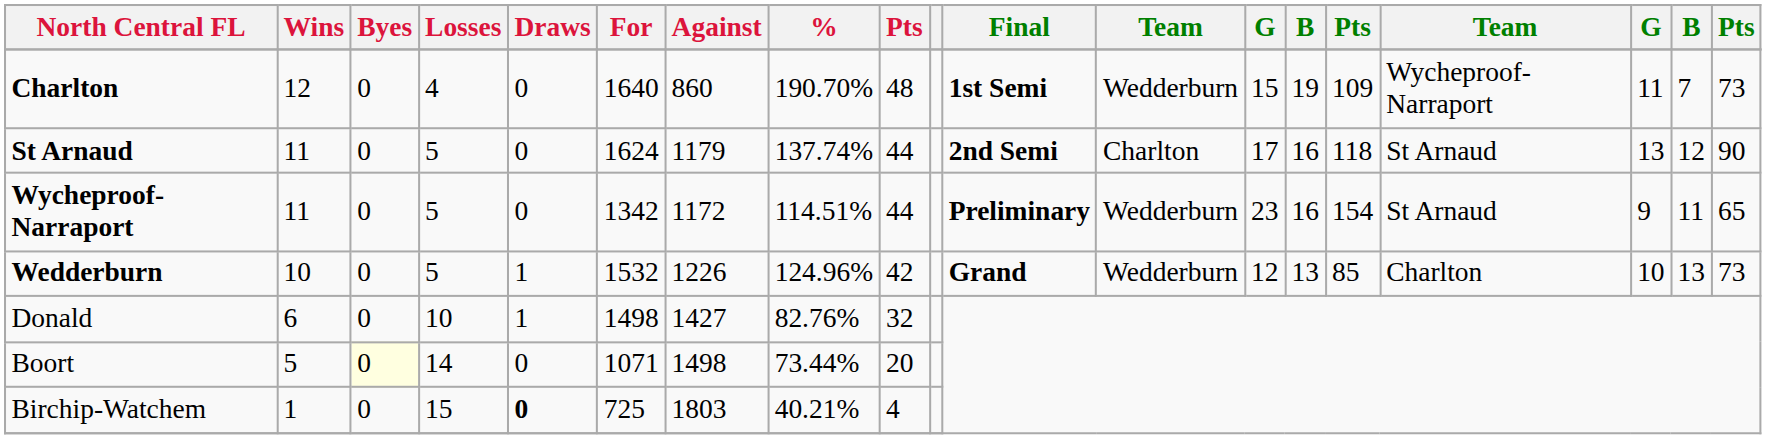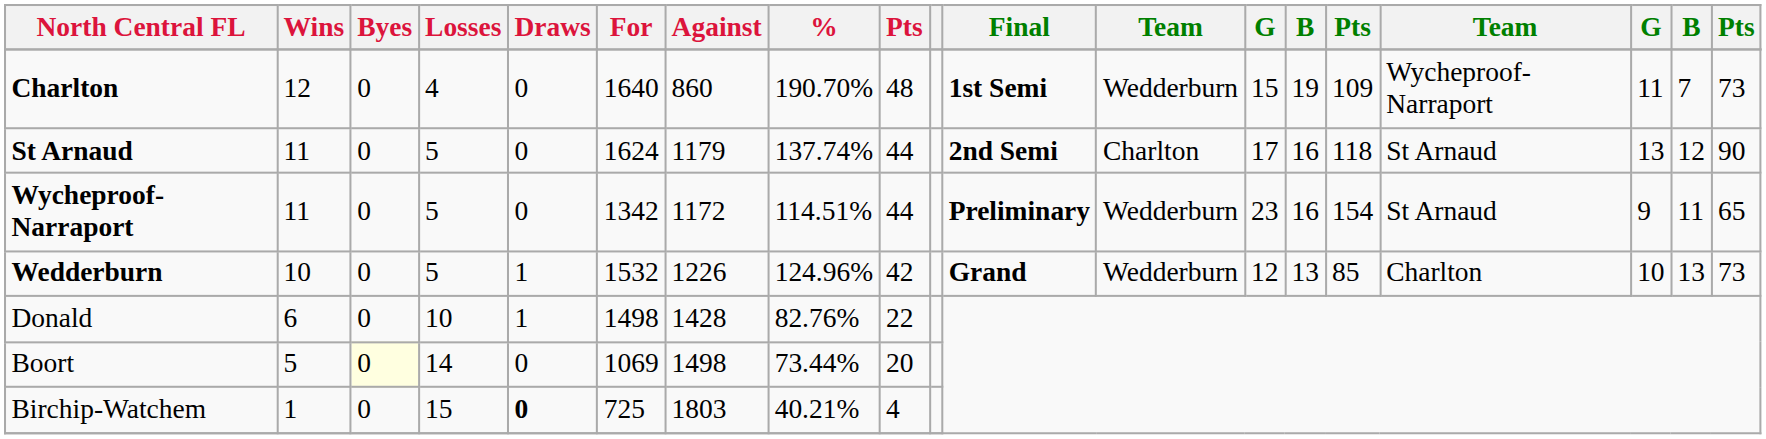 <table style="font-size: 85%; text-align: left;" class="wikitable">
 <tr>
 <th style="color:crimson">North Central  FL</th>
 <th style="color:crimson">Wins</th>
 <th style="color:crimson">Byes</th>
 <th style="color:crimson">Losses</th>
 <th style="color:crimson">Draws</th>
 <th style="color:crimson">For</th>
 <th style="color:crimson">Against</th>
 <th style="color:crimson">%</th>
 <th style="color:crimson">Pts</th>
 <th></th>
 <th style="color:green">Final</th>
 <th style="color:green">Team</th>
 <th style="color:green">G</th>
 <th style="color:green">B</th>
 <th style="color:green">Pts</th>
 <th style="color:green">Team</th>
 <th style="color:green">G</th>
 <th style="color:green">B</th>
 <th style="color:green">Pts</th>
 </tr>
 <tr>
 </tr>
 <tr>
 </tr>
 <tr>
 <td><strong>	Charlton	</strong></td>
 <td>12</td>
 <td>0</td>
 <td>4</td>
 <td>0</td>
 <td>1640</td>
 <td>860</td>
 <td>190.70%</td>
 <td>48</td>
 <td></td>
 <td><strong>1st Semi</strong></td>
 <td>Wedderburn</td>
 <td>15</td>
 <td>19</td>
 <td>109</td>
 <td>Wycheproof-Narraport</td>
 <td>11</td>
 <td>7</td>
 <td>73</td>
 </tr>
 <tr>
 <td><strong>	St Arnaud	</strong></td>
 <td>11</td>
 <td>0</td>
 <td>5</td>
 <td>0</td>
 <td>1624</td>
 <td>1179</td>
 <td>137.74%</td>
 <td>44</td>
 <td></td>
 <td><strong>2nd Semi</strong></td>
 <td>Charlton</td>
 <td>17</td>
 <td>16</td>
 <td>118</td>
 <td>St Arnaud</td>
 <td>13</td>
 <td>12</td>
 <td>90</td>
 </tr>
 <tr>
 <td><strong>	Wycheproof-Narraport	</strong></td>
 <td>11</td>
 <td>0</td>
 <td>5</td>
 <td>0</td>
 <td>1342</td>
 <td>1172</td>
 <td>114.51%</td>
 <td>44</td>
 <td></td>
 <td><strong>Preliminary</strong></td>
 <td>Wedderburn</td>
 <td>23</td>
 <td>16</td>
 <td>154</td>
 <td>St Arnaud</td>
 <td>9</td>
 <td>11</td>
 <td>65</td>
 </tr>
 <tr>
 <td><strong>	Wedderburn	</strong></td>
 <td>10</td>
 <td>0</td>
 <td>5</td>
 <td>1</td>
 <td>1532</td>
 <td>1226</td>
 <td>124.96%</td>
 <td>42</td>
 <td></td>
 <td><strong>Grand</strong></td>
 <td>Wedderburn</td>
 <td>12</td>
 <td>13</td>
 <td>85</td>
 <td>Charlton</td>
 <td>10</td>
 <td>13</td>
 <td>73</td>
 </tr>
 <tr>
 <td>Donald</td>
 <td>6</td>
 <td>0</td>
 <td>10</td>
 <td>1</td>
 <td>1498</td>
-<td>1427</td>
+<td>1428</td>
 <td>82.76%</td>
-<td>32</td>
+<td>22</td>
 <td></td>
 </tr>
 <tr>
 <td>Boort</td>
 <td>5</td>
 <td style="background: lightyellow;">0</td>
 <td>14</td>
 <td>0</td>
-<td>1071</td>
+<td>1069</td>
 <td>1498</td>
 <td>73.44%</td>
 <td>20</td>
 <td></td>
 </tr>
 <tr>
 <td>Birchip-Watchem</td>
 <td>1</td>
 <td>0</td>
 <td>15</td>
 <td><strong>0</strong></td>
 <td>725</td>
 <td>1803</td>
 <td>40.21%</td>
 <td>4</td>
 <td></td>
 </tr>
 <tr>
 </tr>
 </table>
